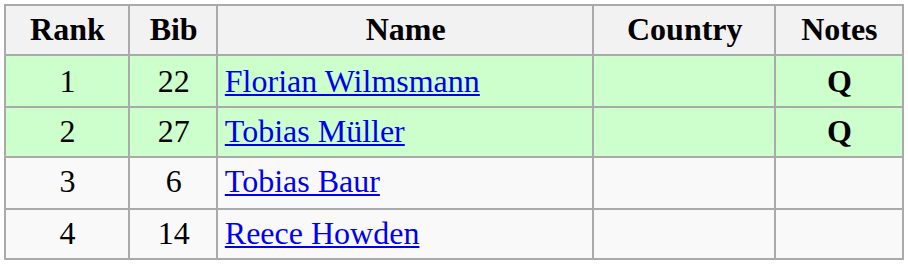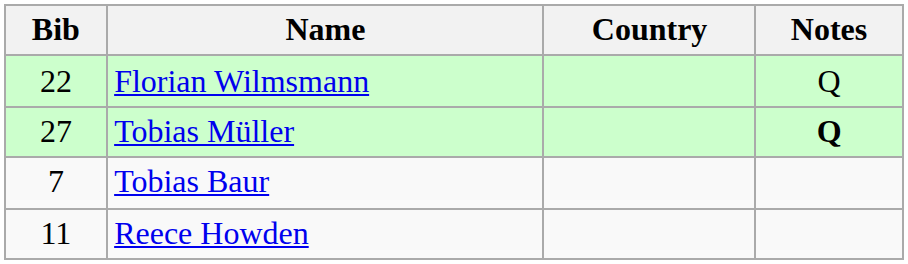 <table class="wikitable" style="text-align:center; width:450px">
 <tr>
-<th>Rank</th>
 <th>Bib</th>
 <th>Name</th>
 <th>Country</th>
 <th>Notes</th>
 </tr>
 <tr bgcolor=ccffcc>
-<td>1</td>
 <td>22</td>
 <td align=left><a href='#'>Florian Wilmsmann</a></td>
 <td align=left></td>
-<td><strong>Q</strong></td>
+<td>Q</td>
 </tr>
 <tr bgcolor=ccffcc>
-<td>2</td>
 <td>27</td>
 <td align=left><a href='#'>Tobias Müller</a></td>
 <td align=left></td>
 <td><strong>Q</strong></td>
 </tr>
 <tr>
-<td>3</td>
-<td>6</td>
+<td>7</td>
 <td align=left><a href='#'>Tobias Baur</a></td>
 <td align=left></td>
 <td></td>
 </tr>
 <tr>
-<td>4</td>
-<td>14</td>
+<td>11</td>
 <td align=left><a href='#'>Reece Howden</a></td>
 <td align=left></td>
 <td></td>
 </tr>
 </table>
